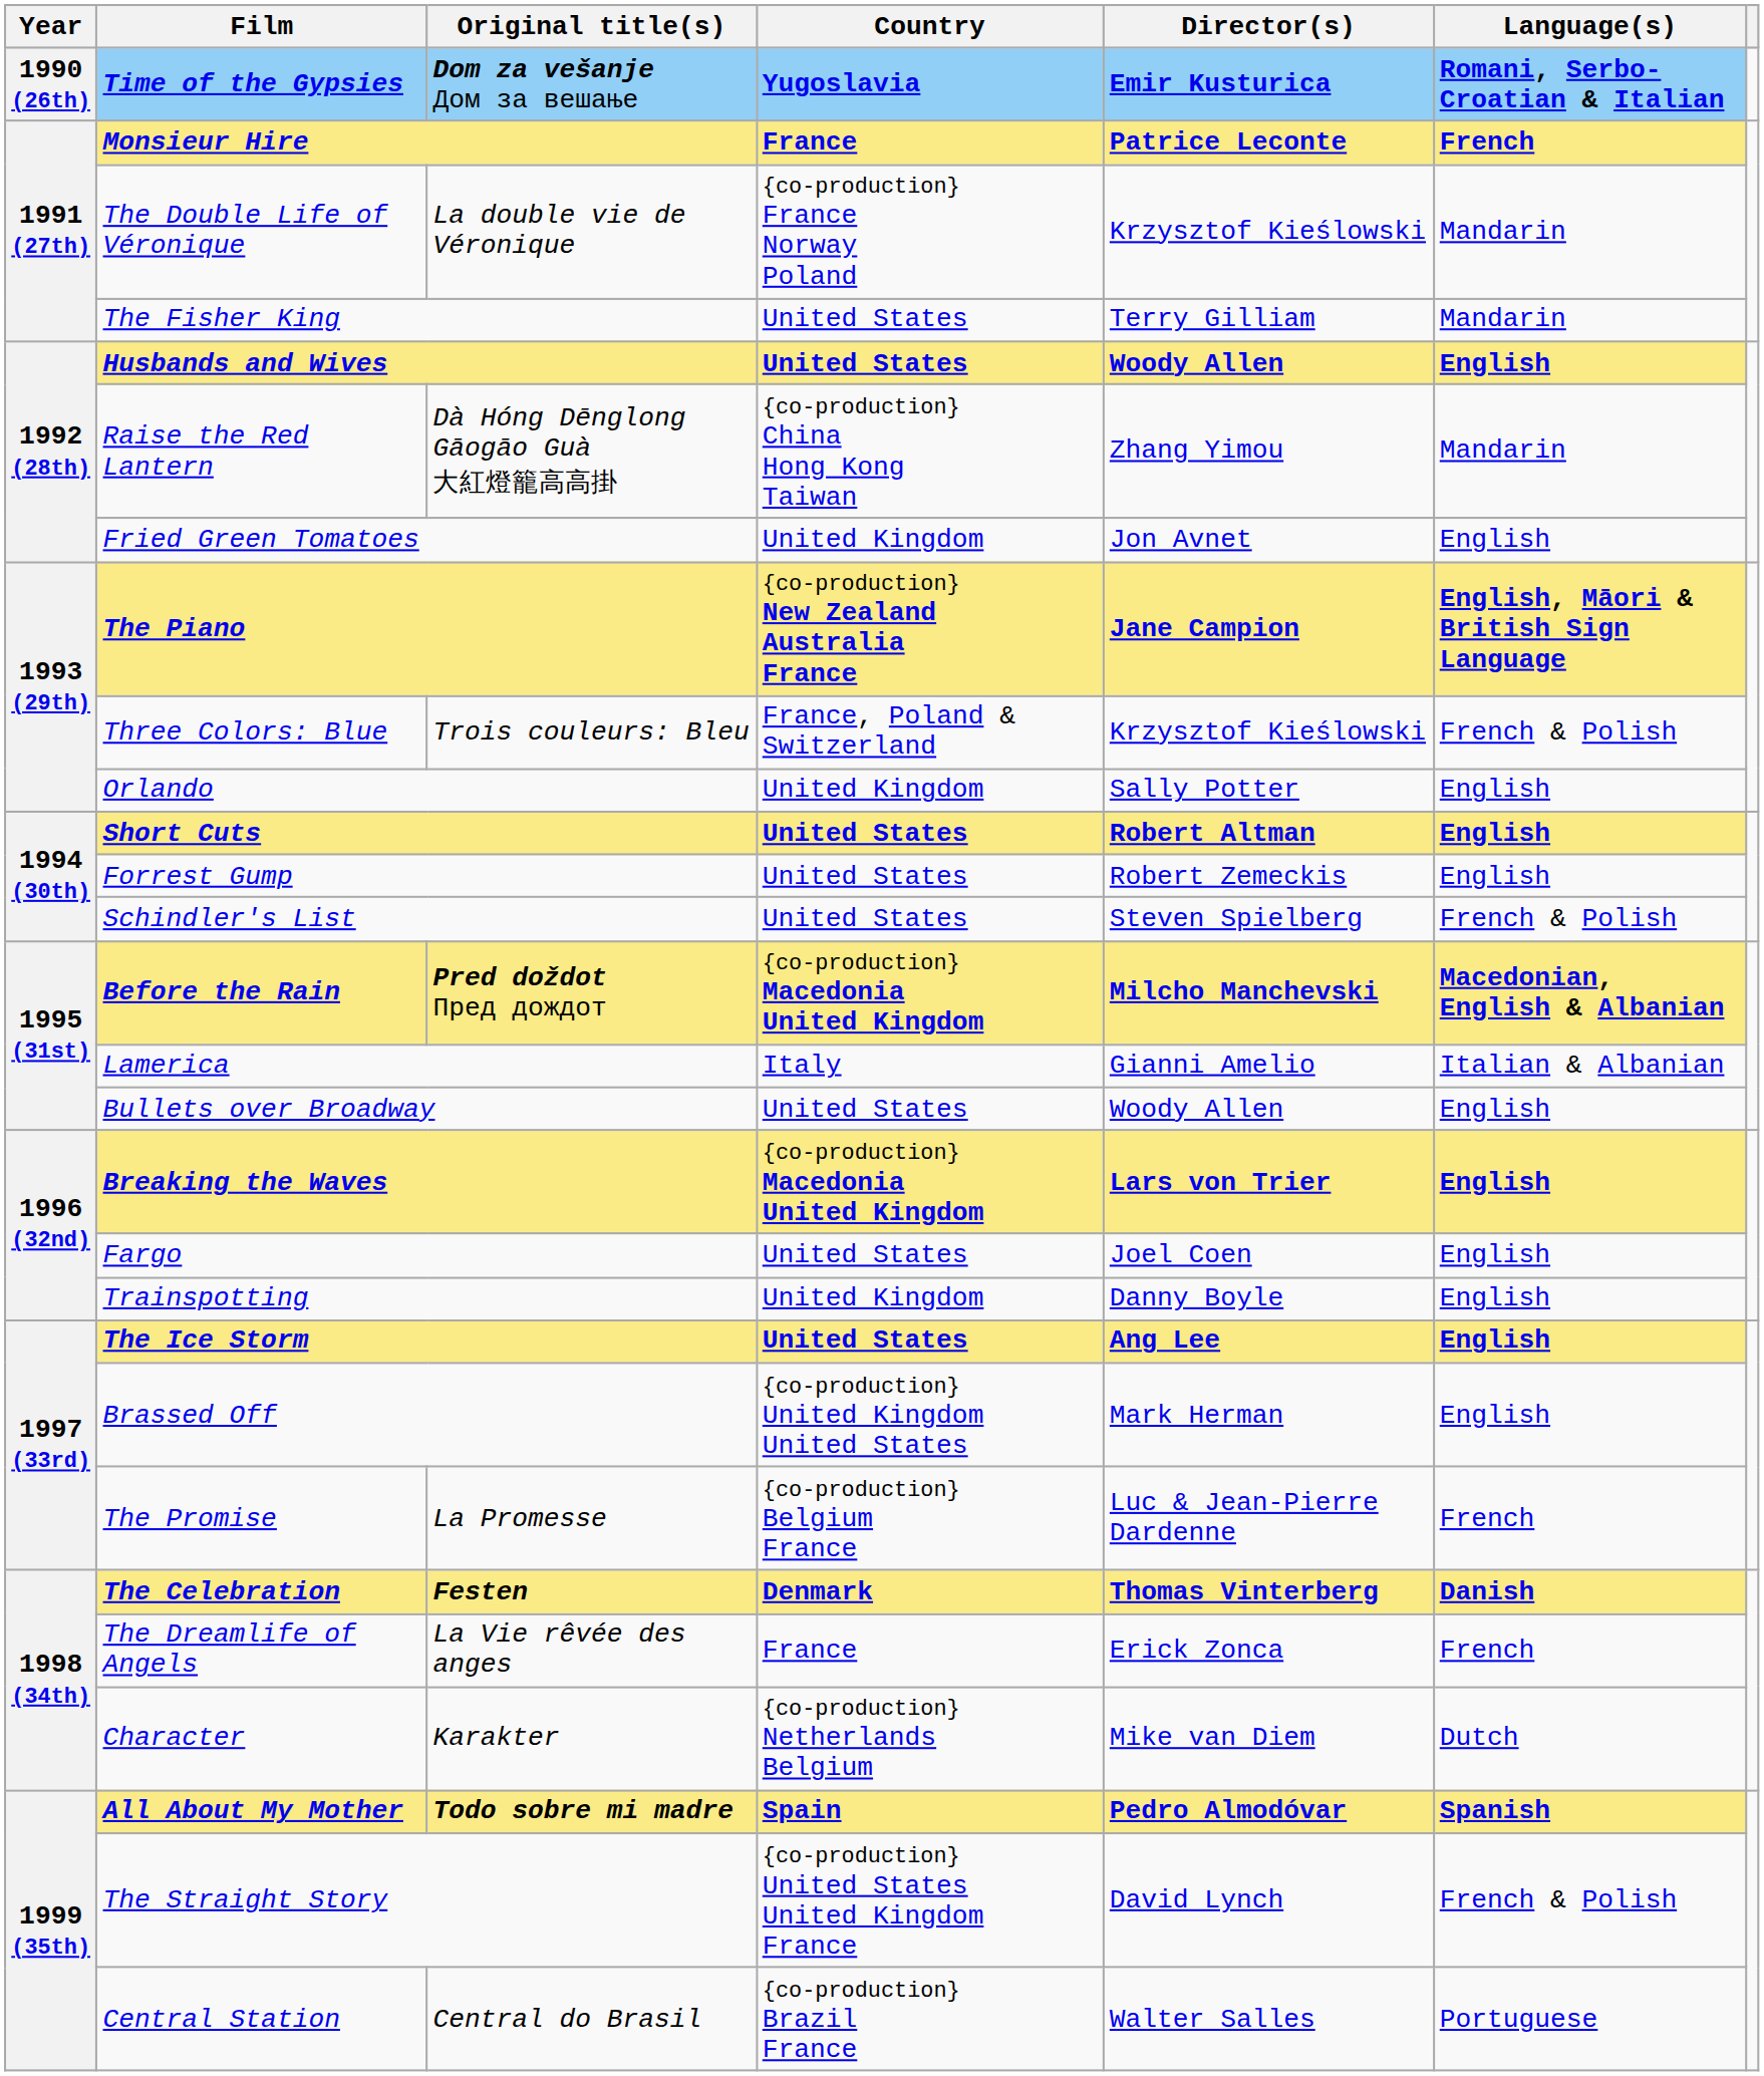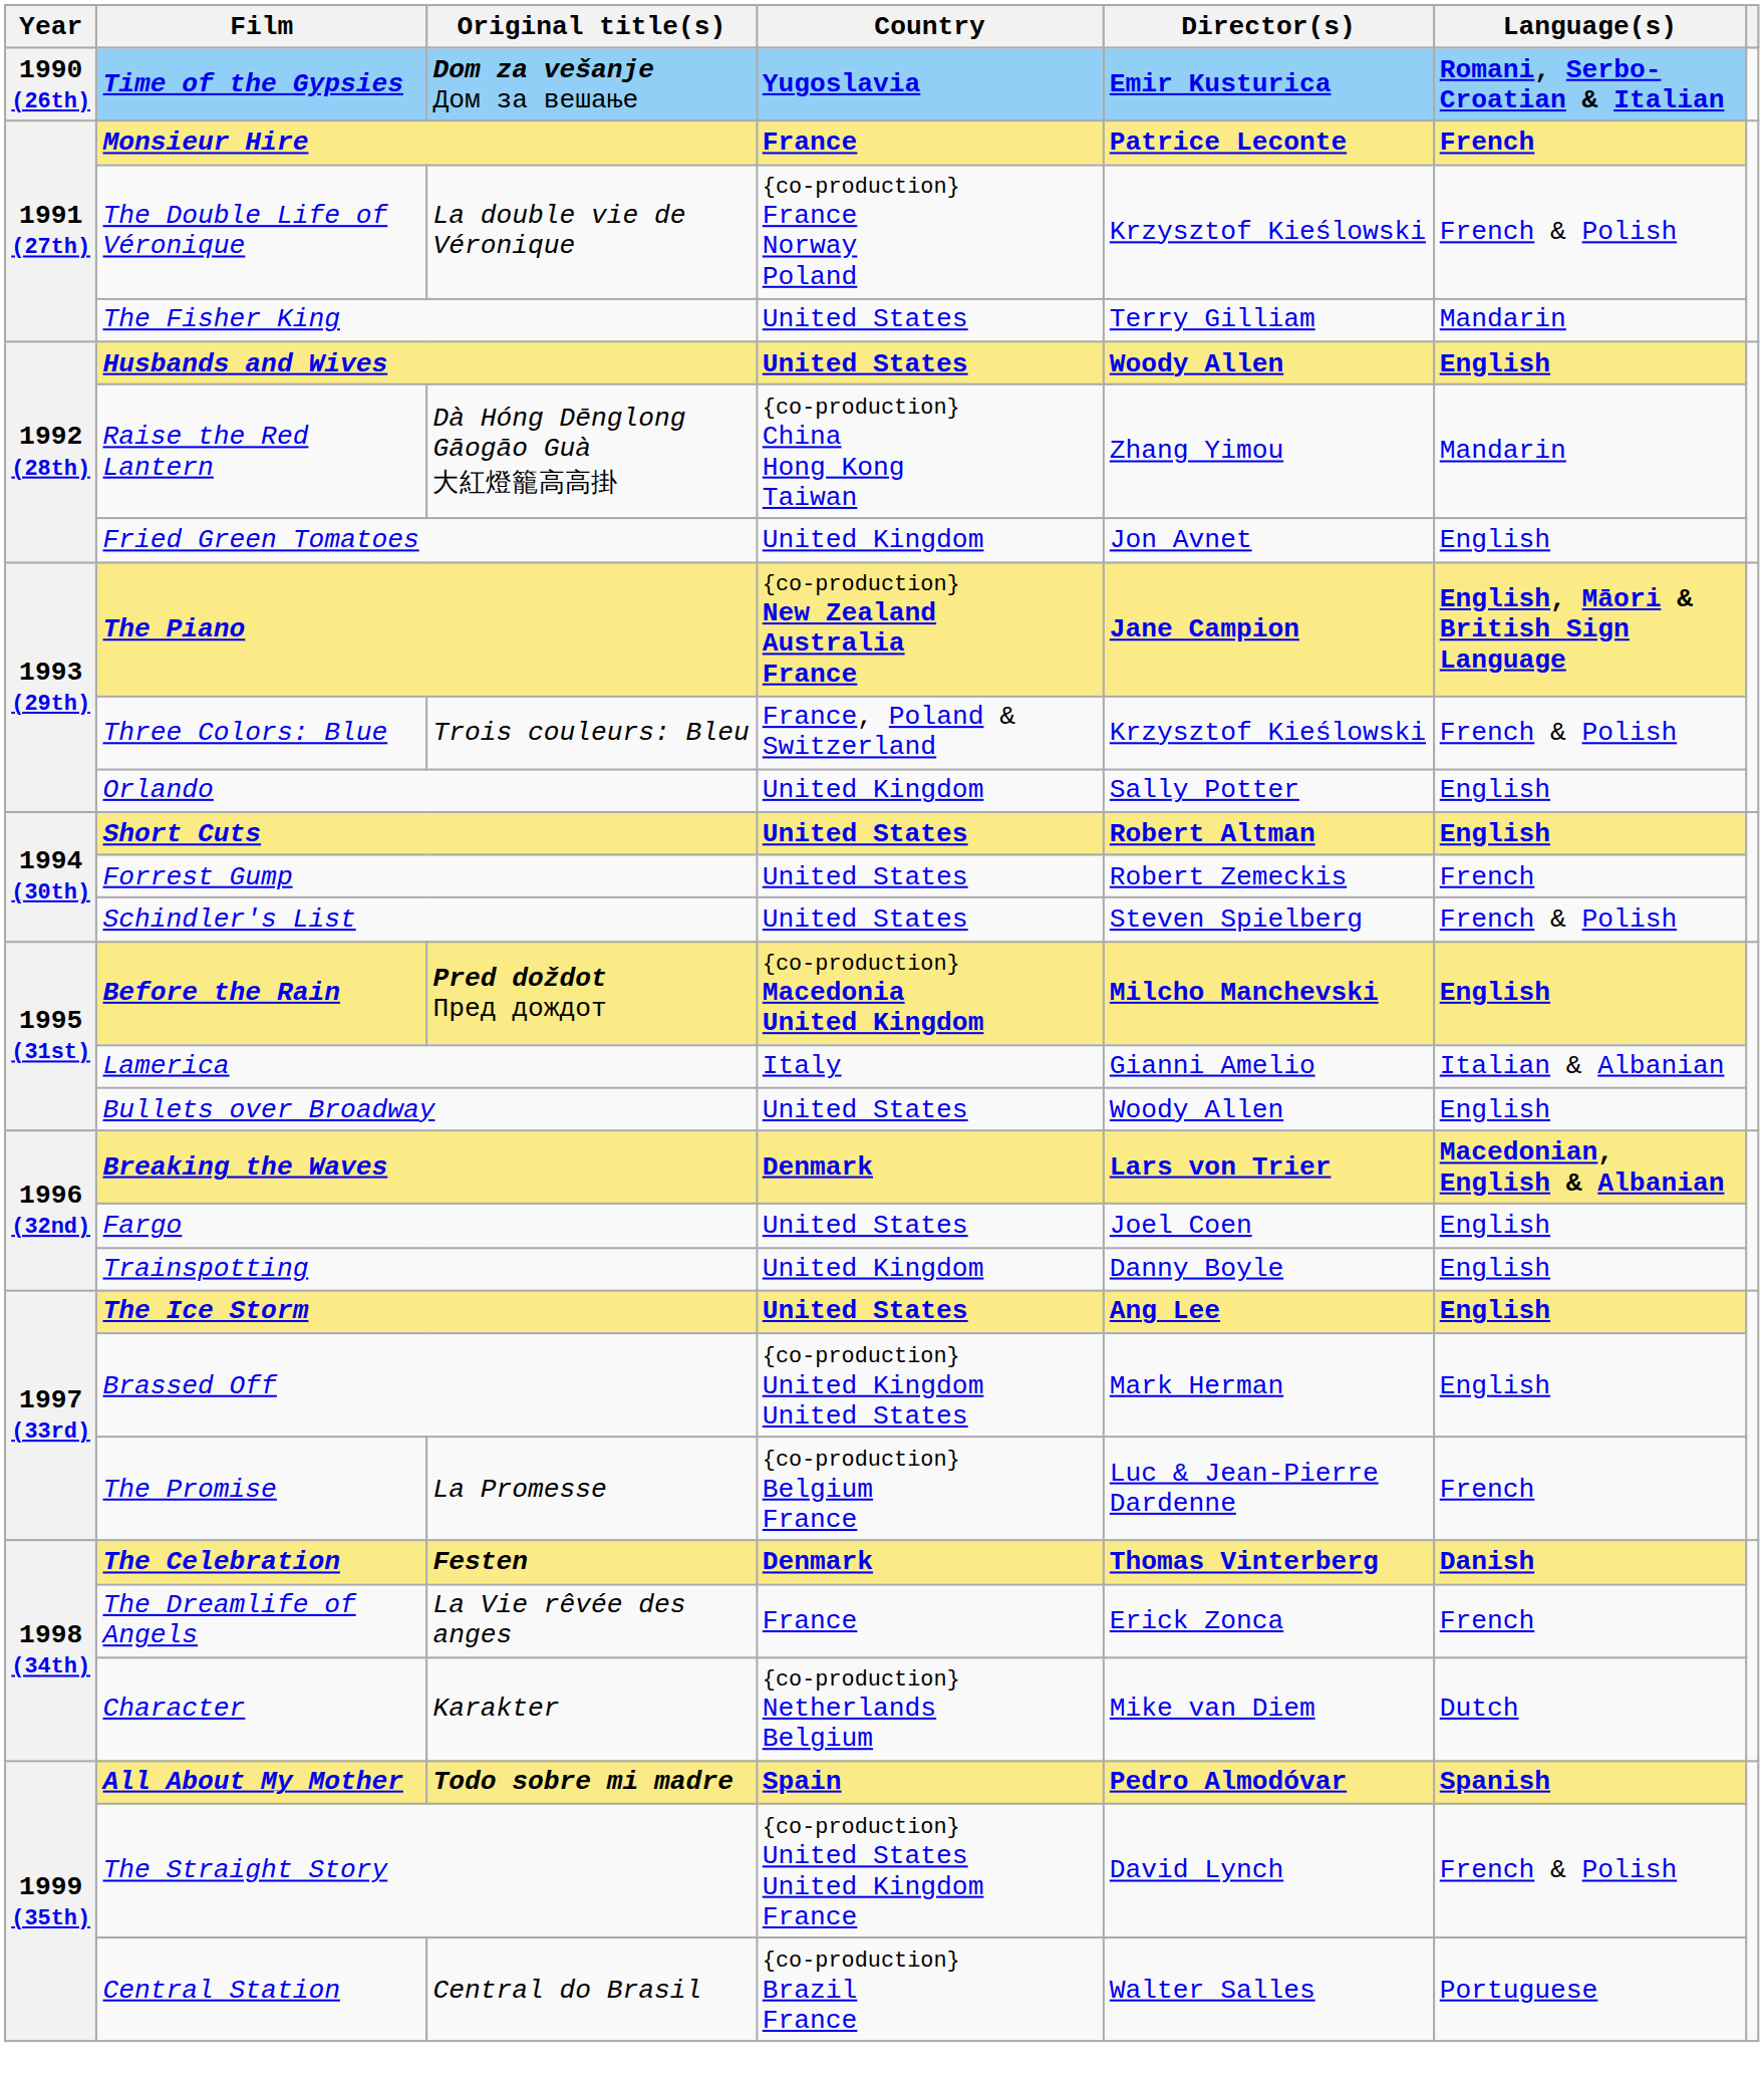 <table class="wikitable" style="width:98%;">
 <tr style="background:#bebebe;">
 <th style="width:5%;">Year</th>
 <th style="width:19%;">Film</th>
 <th style="width:19%;">Original title(s)</th>
 <th style="width:20%;">Country</th>
 <th style="width:19%;">Director(s)</th>
 <th style="width:19%;">Language(s)</th>
 <th scope="col" style="width:2%;" class="unsortable"></th>
 </tr>
 <tr>
 <th scope="row" rowspan=1 style="text-align:center"><strong>1990</strong><br><small><a href='#'>(26th)</a></small></th>
 <td style="background:#91CFF6"><strong><em><a href='#'>Time of the Gypsies</a></em></strong></td>
 <td style="background:#91CFF6"><strong><em>Dom za vešanje</em></strong><br>Дом за вешање</td>
 <td style="background:#91CFF6"> <strong><a href='#'>Yugoslavia</a></strong></td>
 <td style="background:#91CFF6"><strong><a href='#'>Emir Kusturica</a></strong></td>
 <td style="background:#91CFF6"><strong><a href='#'>Romani</a>, <a href='#'>Serbo-Croatian</a> & <a href='#'>Italian</a></strong></td>
 <td></td>
 </tr>
 <tr>
 <th scope="row" rowspan=3 style="text-align:center"><strong>1991</strong><br><small><a href='#'>(27th)</a></small></th>
 <td style="background:#FAEB86" colspan="2"><strong><em><a href='#'>Monsieur Hire</a></em></strong></td>
 <td style="background:#FAEB86"> <strong><a href='#'>France</a></strong></td>
 <td style="background:#FAEB86"><strong><a href='#'>Patrice Leconte</a></strong></td>
 <td style="background:#FAEB86"><strong><a href='#'>French</a></strong></td>
 <td rowspan="3"></td>
 </tr>
 <tr>
 <td><em><a href='#'>The Double Life of Véronique</a></em></td>
 <td><em>La double vie de Véronique</em></td>
 <td><small>{co-production}</small><br> <a href='#'>France</a><br> <a href='#'>Norway</a><br> <a href='#'>Poland</a></td>
 <td><a href='#'>Krzysztof Kieślowski</a></td>
-<td><a href='#'>Mandarin</a></td>
+<td><a href='#'>French</a> & <a href='#'>Polish</a></td>
 </tr>
 <tr>
 <td colspan="2"><em><a href='#'>The Fisher King</a></em></td>
 <td> <a href='#'>United States</a></td>
 <td><a href='#'>Terry Gilliam</a></td>
 <td><a href='#'>Mandarin</a></td>
 </tr>
 <tr>
 <th scope="row" rowspan=3 style="text-align:center"><strong>1992</strong><br><small><a href='#'>(28th)</a></small></th>
 <td style="background:#FAEB86" colspan="2"><strong><em><a href='#'>Husbands and Wives</a></em></strong></td>
 <td style="background:#FAEB86"> <strong><a href='#'>United States</a></strong></td>
 <td style="background:#FAEB86"><strong><a href='#'>Woody Allen</a></strong></td>
 <td style="background:#FAEB86"><strong><a href='#'>English</a></strong></td>
 <td rowspan="3"></td>
 </tr>
 <tr>
 <td><em><a href='#'>Raise the Red Lantern</a></em></td>
 <td><em>Dà Hóng Dēnglong Gāogāo Guà</em><br>大紅燈籠高高掛</td>
 <td><small>{co-production}</small><br> <a href='#'>China</a><br> <a href='#'>Hong Kong</a><br> <a href='#'>Taiwan</a></td>
 <td><a href='#'>Zhang Yimou</a></td>
 <td><a href='#'>Mandarin</a></td>
 </tr>
 <tr>
 <td colspan="2"><em><a href='#'>Fried Green Tomatoes</a></em></td>
 <td> <a href='#'>United Kingdom</a></td>
 <td><a href='#'>Jon Avnet</a></td>
 <td><a href='#'>English</a></td>
 </tr>
 <tr>
 <th scope="row" rowspan=3 style="text-align:center"><strong>1993</strong><br><small><a href='#'>(29th)</a></small></th>
 <td style="background:#FAEB86" colspan="2"><strong><em><a href='#'>The Piano</a></em></strong></td>
 <td style="background:#FAEB86"><small>{co-production}</small><br> <strong><a href='#'>New Zealand</a></strong><br> <strong><a href='#'>Australia</a></strong><br> <strong><a href='#'>France</a></strong></td>
 <td style="background:#FAEB86"><strong><a href='#'>Jane Campion</a></strong></td>
 <td style="background:#FAEB86"><strong><a href='#'>English</a>, <a href='#'>Māori</a> & <a href='#'>British Sign Language</a></strong></td>
 <td rowspan="3"></td>
 </tr>
 <tr>
 <td><em><a href='#'>Three Colors: Blue</a></em></td>
 <td><em>Trois couleurs: Bleu</em></td>
 <td> <a href='#'>France</a>,  <a href='#'>Poland</a> &  <a href='#'>Switzerland</a></td>
 <td><a href='#'>Krzysztof Kieślowski</a></td>
 <td><a href='#'>French</a> & <a href='#'>Polish</a></td>
 </tr>
 <tr>
 <td colspan="2"><em><a href='#'>Orlando</a></em></td>
 <td> <a href='#'>United Kingdom</a></td>
 <td><a href='#'>Sally Potter</a></td>
 <td><a href='#'>English</a></td>
 </tr>
 <tr>
 <th scope="row" rowspan=3 style="text-align:center"><strong>1994</strong><br><small><a href='#'>(30th)</a></small></th>
 <td style="background:#FAEB86" colspan="2"><strong><em><a href='#'>Short Cuts</a></em></strong></td>
 <td style="background:#FAEB86"> <strong><a href='#'>United States</a></strong></td>
 <td style="background:#FAEB86"><strong><a href='#'>Robert Altman</a></strong></td>
 <td style="background:#FAEB86"><strong><a href='#'>English</a></strong></td>
 <td rowspan="3"></td>
 </tr>
 <tr>
 <td colspan="2"><em><a href='#'>Forrest Gump</a></em></td>
 <td> <a href='#'>United States</a></td>
 <td><a href='#'>Robert Zemeckis</a></td>
-<td><a href='#'>English</a></td>
+<td><a href='#'>French</a></td>
 </tr>
 <tr>
 <td colspan="2"><em><a href='#'>Schindler's List</a></em></td>
 <td> <a href='#'>United States</a></td>
 <td><a href='#'>Steven Spielberg</a></td>
 <td><a href='#'>French</a> & <a href='#'>Polish</a></td>
 </tr>
 <tr>
 <th scope="row" rowspan=3 style="text-align:center"><strong>1995</strong><br><small><a href='#'>(31st)</a></small></th>
 <td style="background:#FAEB86"><strong><em><a href='#'>Before the Rain</a></em></strong></td>
 <td style="background:#FAEB86"><strong><em>Pred doždot</em></strong><br>Пред дождот</td>
 <td style="background:#FAEB86"><small>{co-production}</small><br> <strong><a href='#'>Macedonia</a></strong><br> <strong><a href='#'>United Kingdom</a></strong></td>
 <td style="background:#FAEB86"><strong><a href='#'>Milcho Manchevski</a></strong></td>
-<td style="background:#FAEB86"><strong><a href='#'>Macedonian</a>, <a href='#'>English</a> & <a href='#'>Albanian</a></strong></td>
+<td style="background:#FAEB86"><strong><a href='#'>English</a></strong></td>
 <td rowspan="3"></td>
 </tr>
 <tr>
 <td colspan="2"><em><a href='#'>Lamerica</a></em></td>
 <td> <a href='#'>Italy</a></td>
 <td><a href='#'>Gianni Amelio</a></td>
 <td><a href='#'>Italian</a> & <a href='#'>Albanian</a></td>
 </tr>
 <tr>
 <td colspan="2"><em><a href='#'>Bullets over Broadway</a></em></td>
 <td> <a href='#'>United States</a></td>
 <td><a href='#'>Woody Allen</a></td>
 <td><a href='#'>English</a></td>
 </tr>
 <tr>
 <th scope="row" rowspan=3 style="text-align:center"><strong>1996</strong><br><small><a href='#'>(32nd)</a></small></th>
 <td style="background:#FAEB86" colspan="2"><strong><em><a href='#'>Breaking the Waves</a></em></strong></td>
-<td style="background:#FAEB86"><small>{co-production}</small><br> <strong><a href='#'>Macedonia</a></strong><br> <strong><a href='#'>United Kingdom</a></strong></td>
+<td style="background:#FAEB86"> <strong><a href='#'>Denmark</a></strong></td>
 <td style="background:#FAEB86"><strong><a href='#'>Lars von Trier</a></strong></td>
-<td style="background:#FAEB86"><strong><a href='#'>English</a></strong></td>
+<td style="background:#FAEB86"><strong><a href='#'>Macedonian</a>, <a href='#'>English</a> & <a href='#'>Albanian</a></strong></td>
 <td rowspan="3"></td>
 </tr>
 <tr>
 <td colspan="2"><em><a href='#'>Fargo</a></em></td>
 <td> <a href='#'>United States</a></td>
 <td><a href='#'>Joel Coen</a></td>
 <td><a href='#'>English</a></td>
 </tr>
 <tr>
 <td colspan="2"><em><a href='#'>Trainspotting</a></em></td>
 <td> <a href='#'>United Kingdom</a></td>
 <td><a href='#'>Danny Boyle</a></td>
 <td><a href='#'>English</a></td>
 </tr>
 <tr>
 <th scope="row" rowspan=3 style="text-align:center"><strong>1997</strong><br><small><a href='#'>(33rd)</a></small></th>
 <td style="background:#FAEB86" colspan="2"><strong><em><a href='#'>The Ice Storm</a></em></strong></td>
 <td style="background:#FAEB86"> <strong><a href='#'>United States</a></strong></td>
 <td style="background:#FAEB86"><strong><a href='#'>Ang Lee</a></strong></td>
 <td style="background:#FAEB86"><strong><a href='#'>English</a></strong></td>
 <td rowspan="3"></td>
 </tr>
 <tr>
 <td colspan="2"><em><a href='#'>Brassed Off</a></em></td>
 <td><small>{co-production}</small><br> <a href='#'>United Kingdom</a><br> <a href='#'>United States</a></td>
 <td><a href='#'>Mark Herman</a></td>
 <td><a href='#'>English</a></td>
 </tr>
 <tr>
 <td><em><a href='#'>The Promise</a></em></td>
 <td><em>La Promesse</em></td>
 <td><small>{co-production}</small><br> <a href='#'>Belgium</a><br> <a href='#'>France</a></td>
 <td><a href='#'>Luc & Jean-Pierre Dardenne</a></td>
 <td><a href='#'>French</a></td>
 </tr>
 <tr>
 <th scope="row" rowspan=3 style="text-align:center"><strong>1998</strong><br><small><a href='#'>(34th)</a></small></th>
 <td style="background:#FAEB86"><strong><em><a href='#'>The Celebration</a></em></strong></td>
 <td style="background:#FAEB86"><strong><em>Festen</em></strong></td>
 <td style="background:#FAEB86"> <strong><a href='#'>Denmark</a></strong></td>
 <td style="background:#FAEB86"><strong><a href='#'>Thomas Vinterberg</a></strong></td>
 <td style="background:#FAEB86"><strong><a href='#'>Danish</a></strong></td>
 <td rowspan="3"></td>
 </tr>
 <tr>
 <td><em><a href='#'>The Dreamlife of Angels</a></em></td>
 <td><em>La Vie rêvée des anges</em></td>
 <td> <a href='#'>France</a></td>
 <td><a href='#'>Erick Zonca</a></td>
 <td><a href='#'>French</a></td>
 </tr>
 <tr>
 <td><em><a href='#'>Character</a></em></td>
 <td><em>Karakter</em></td>
 <td><small>{co-production}</small><br> <a href='#'>Netherlands</a><br> <a href='#'>Belgium</a></td>
 <td><a href='#'>Mike van Diem</a></td>
 <td><a href='#'>Dutch</a></td>
 </tr>
 <tr>
 <th scope="row" rowspan=3 style="text-align:center"><strong>1999</strong><br><small><a href='#'>(35th)</a></small></th>
 <td style="background:#FAEB86"><strong><em><a href='#'>All About My Mother</a></em></strong></td>
 <td style="background:#FAEB86"><strong><em>Todo sobre mi madre</em></strong></td>
 <td style="background:#FAEB86"> <strong><a href='#'>Spain</a></strong></td>
 <td style="background:#FAEB86"><strong><a href='#'>Pedro Almodóvar</a></strong></td>
 <td style="background:#FAEB86"><strong><a href='#'>Spanish</a></strong></td>
 <td rowspan="3"></td>
 </tr>
 <tr>
 <td colspan="2"><em><a href='#'>The Straight Story</a></em></td>
 <td><small>{co-production}</small><br> <a href='#'>United States</a><br> <a href='#'>United Kingdom</a><br> <a href='#'>France</a></td>
 <td><a href='#'>David Lynch</a></td>
 <td><a href='#'>French</a> & <a href='#'>Polish</a></td>
 </tr>
 <tr>
 <td><em><a href='#'>Central Station</a></em></td>
 <td><em>Central do Brasil</em></td>
 <td><small>{co-production}</small><br> <a href='#'>Brazil</a><br> <a href='#'>France</a></td>
 <td><a href='#'>Walter Salles</a></td>
 <td><a href='#'>Portuguese</a></td>
 </tr>
 </table>
